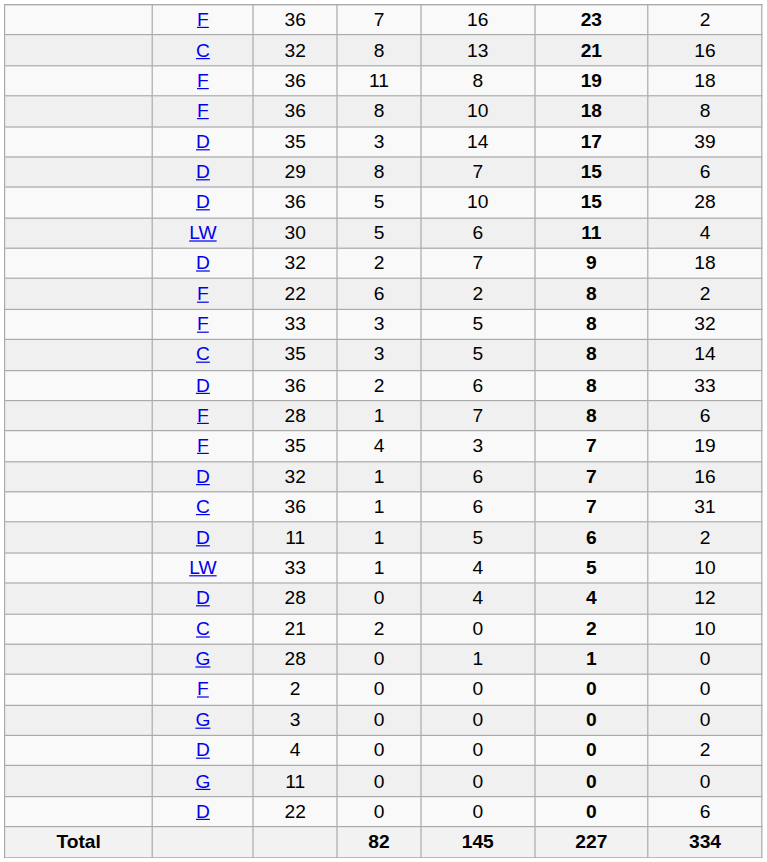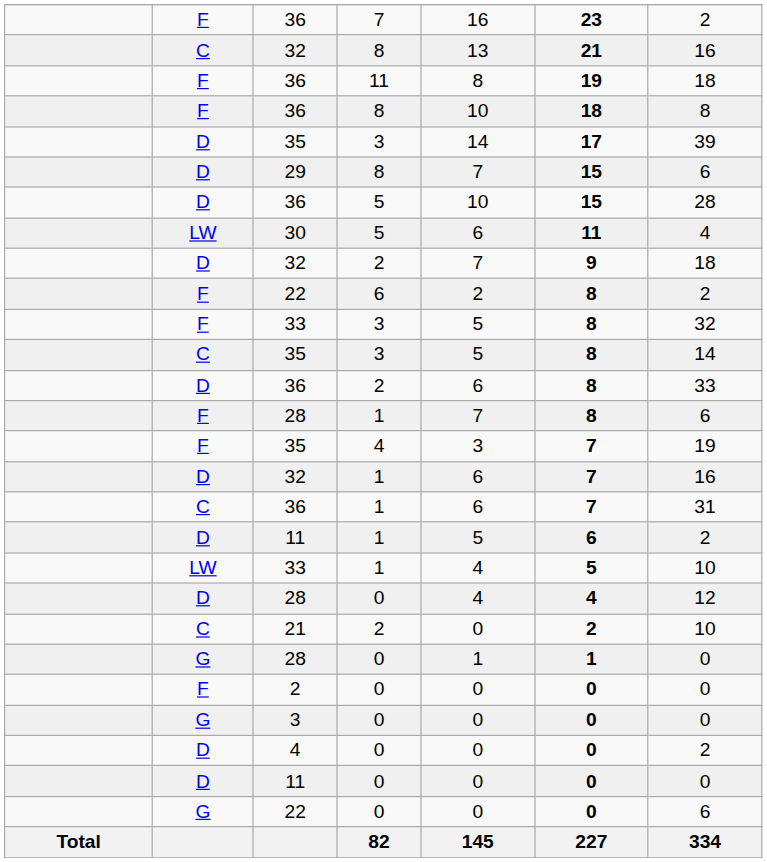 <table class="wikitable sortable" width ="50%">
 <tr align="center">
 </tr>
 <tr align="center" bgcolor="">
 <td></td>
 <td><a href='#'>F</a></td>
 <td>36</td>
 <td>7</td>
 <td>16</td>
 <td><strong>23</strong></td>
 <td>2</td>
 </tr>
 <tr align="center" bgcolor="f0f0f0">
 <td></td>
 <td><a href='#'>C</a></td>
 <td>32</td>
 <td>8</td>
 <td>13</td>
 <td><strong>21</strong></td>
 <td>16</td>
 </tr>
 <tr align="center" bgcolor="">
 <td></td>
 <td><a href='#'>F</a></td>
 <td>36</td>
 <td>11</td>
 <td>8</td>
 <td><strong>19</strong></td>
 <td>18</td>
 </tr>
 <tr align="center" bgcolor="f0f0f0">
 <td></td>
 <td><a href='#'>F</a></td>
 <td>36</td>
 <td>8</td>
 <td>10</td>
 <td><strong>18</strong></td>
 <td>8</td>
 </tr>
 <tr align="center" bgcolor="">
 <td></td>
 <td><a href='#'>D</a></td>
 <td>35</td>
 <td>3</td>
 <td>14</td>
 <td><strong>17</strong></td>
 <td>39</td>
 </tr>
 <tr align="center" bgcolor="f0f0f0">
 <td></td>
 <td><a href='#'>D</a></td>
 <td>29</td>
 <td>8</td>
 <td>7</td>
 <td><strong>15</strong></td>
 <td>6</td>
 </tr>
 <tr align="center" bgcolor="">
 <td></td>
 <td><a href='#'>D</a></td>
 <td>36</td>
 <td>5</td>
 <td>10</td>
 <td><strong>15</strong></td>
 <td>28</td>
 </tr>
 <tr align="center" bgcolor="f0f0f0">
 <td></td>
 <td><a href='#'>LW</a></td>
 <td>30</td>
 <td>5</td>
 <td>6</td>
 <td><strong>11</strong></td>
 <td>4</td>
 </tr>
 <tr align="center" bgcolor="">
 <td></td>
 <td><a href='#'>D</a></td>
 <td>32</td>
 <td>2</td>
 <td>7</td>
 <td><strong>9</strong></td>
 <td>18</td>
 </tr>
 <tr align="center" bgcolor="f0f0f0">
 <td></td>
 <td><a href='#'>F</a></td>
 <td>22</td>
 <td>6</td>
 <td>2</td>
 <td><strong>8</strong></td>
 <td>2</td>
 </tr>
 <tr align="center" bgcolor="">
 <td></td>
 <td><a href='#'>F</a></td>
 <td>33</td>
 <td>3</td>
 <td>5</td>
 <td><strong>8</strong></td>
 <td>32</td>
 </tr>
 <tr align="center" bgcolor="f0f0f0">
 <td></td>
 <td><a href='#'>C</a></td>
 <td>35</td>
 <td>3</td>
 <td>5</td>
 <td><strong>8</strong></td>
 <td>14</td>
 </tr>
 <tr align="center" bgcolor="">
 <td></td>
 <td><a href='#'>D</a></td>
 <td>36</td>
 <td>2</td>
 <td>6</td>
 <td><strong>8</strong></td>
 <td>33</td>
 </tr>
 <tr align="center" bgcolor="f0f0f0">
 <td></td>
 <td><a href='#'>F</a></td>
 <td>28</td>
 <td>1</td>
 <td>7</td>
 <td><strong>8</strong></td>
 <td>6</td>
 </tr>
 <tr align="center" bgcolor="">
 <td></td>
 <td><a href='#'>F</a></td>
 <td>35</td>
 <td>4</td>
 <td>3</td>
 <td><strong>7</strong></td>
 <td>19</td>
 </tr>
 <tr align="center" bgcolor="f0f0f0">
 <td></td>
 <td><a href='#'>D</a></td>
 <td>32</td>
 <td>1</td>
 <td>6</td>
 <td><strong>7</strong></td>
 <td>16</td>
 </tr>
 <tr align="center" bgcolor="">
 <td></td>
 <td><a href='#'>C</a></td>
 <td>36</td>
 <td>1</td>
 <td>6</td>
 <td><strong>7</strong></td>
 <td>31</td>
 </tr>
 <tr align="center" bgcolor="f0f0f0">
 <td></td>
 <td><a href='#'>D</a></td>
 <td>11</td>
 <td>1</td>
 <td>5</td>
 <td><strong>6</strong></td>
 <td>2</td>
 </tr>
 <tr align="center" bgcolor="">
 <td></td>
 <td><a href='#'>LW</a></td>
 <td>33</td>
 <td>1</td>
 <td>4</td>
 <td><strong>5</strong></td>
 <td>10</td>
 </tr>
 <tr align="center" bgcolor="f0f0f0">
 <td></td>
 <td><a href='#'>D</a></td>
 <td>28</td>
 <td>0</td>
 <td>4</td>
 <td><strong>4</strong></td>
 <td>12</td>
 </tr>
 <tr align="center" bgcolor="">
 <td></td>
 <td><a href='#'>C</a></td>
 <td>21</td>
 <td>2</td>
 <td>0</td>
 <td><strong>2</strong></td>
 <td>10</td>
 </tr>
 <tr align="center" bgcolor="f0f0f0">
 <td></td>
 <td><a href='#'>G</a></td>
 <td>28</td>
 <td>0</td>
 <td>1</td>
 <td><strong>1</strong></td>
 <td>0</td>
 </tr>
 <tr align="center" bgcolor="">
 <td></td>
 <td><a href='#'>F</a></td>
 <td>2</td>
 <td>0</td>
 <td>0</td>
 <td><strong>0</strong></td>
 <td>0</td>
 </tr>
 <tr align="center" bgcolor="f0f0f0">
 <td></td>
 <td><a href='#'>G</a></td>
 <td>3</td>
 <td>0</td>
 <td>0</td>
 <td><strong>0</strong></td>
 <td>0</td>
 </tr>
 <tr align="center" bgcolor="">
 <td></td>
 <td><a href='#'>D</a></td>
 <td>4</td>
 <td>0</td>
 <td>0</td>
 <td><strong>0</strong></td>
 <td>2</td>
 </tr>
 <tr align="center" bgcolor="f0f0f0">
 <td></td>
-<td><a href='#'>G</a></td>
+<td><a href='#'>D</a></td>
 <td>11</td>
 <td>0</td>
 <td>0</td>
 <td><strong>0</strong></td>
 <td>0</td>
 </tr>
 <tr align="center" bgcolor="">
 <td></td>
-<td><a href='#'>D</a></td>
+<td><a href='#'>G</a></td>
 <td>22</td>
 <td>0</td>
 <td>0</td>
 <td><strong>0</strong></td>
 <td>6</td>
 </tr>
 <tr>
 <th>Total</th>
 <th></th>
 <th></th>
 <th>82</th>
 <th>145</th>
 <th>227</th>
 <th>334</th>
 </tr>
 </table>
